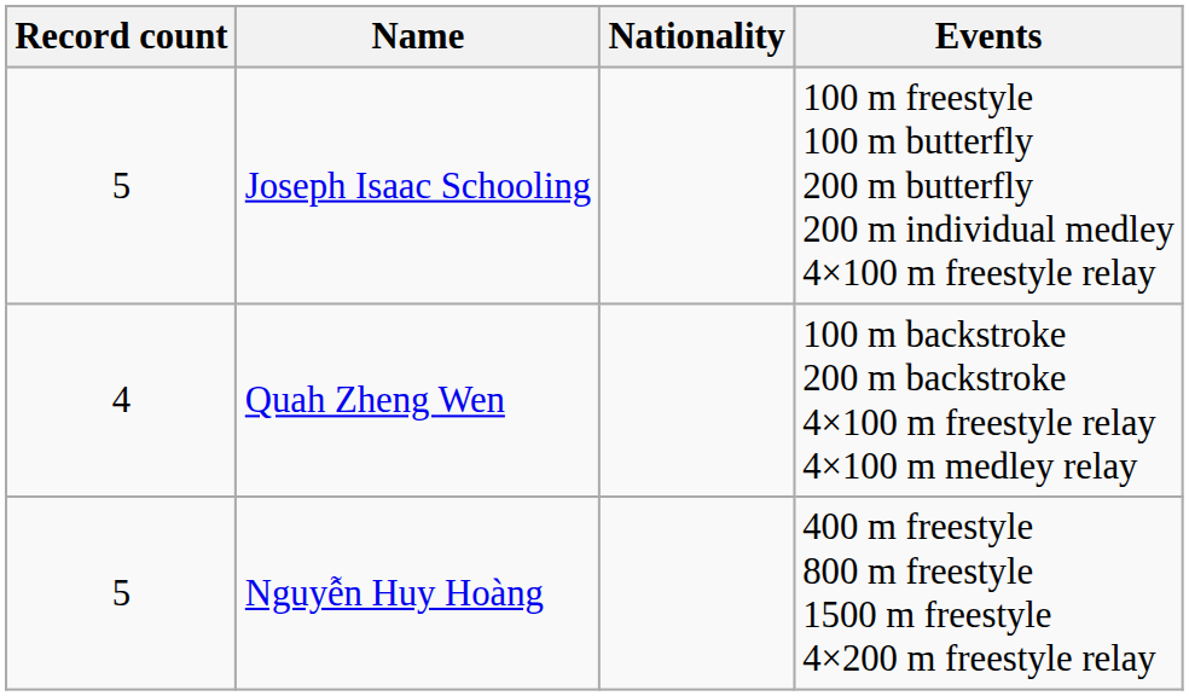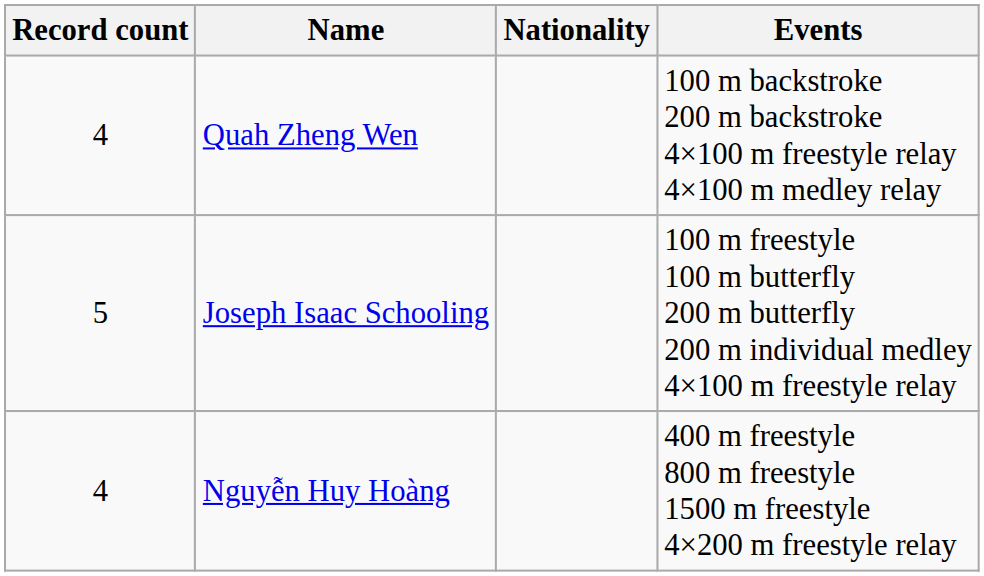 <table class=wikitable style="font-size: 95%;">
 <tr>
 <th>Record count</th>
 <th>Name</th>
 <th>Nationality</th>
 <th>Events</th>
+</tr>
+<tr>
+<td align=center>4</td>
+<td><a href='#'>Quah Zheng Wen</a></td>
+<td align=center></td>
+<td>100 m backstroke<br>200 m backstroke<br>4×100 m freestyle relay<br>4×100 m medley relay</td>
 </tr>
 <tr>
 <td align=center>5</td>
 <td><a href='#'>Joseph Isaac Schooling</a></td>
 <td align=center></td>
 <td>100 m freestyle<br>100 m butterfly<br>200 m butterfly<br>200 m individual medley<br>4×100 m freestyle relay</td>
 </tr>
 <tr>
 <td align=center>4</td>
-<td><a href='#'>Quah Zheng Wen</a></td>
-<td align=center></td>
-<td>100 m backstroke<br>200 m backstroke<br>4×100 m freestyle relay<br>4×100 m medley relay</td>
-</tr>
-<tr>
-<td align=center>5</td>
 <td><a href='#'>Nguyễn Huy Hoàng</a></td>
 <td></td>
 <td>400 m freestyle<br>800 m freestyle<br>1500 m freestyle<br>4×200 m freestyle relay</td>
 </tr>
 </table>
